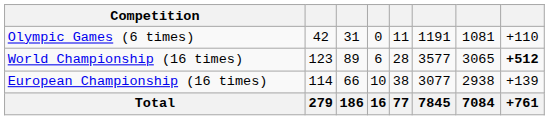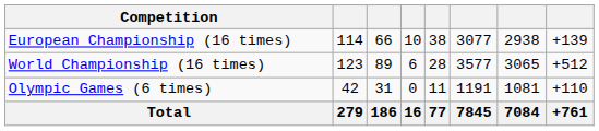 <table class="wikitable" width=520 style="text-align: center;">
 <tr>
 <th>Competition</th>
 <th width="15"></th>
 <th width="15"></th>
 <th width="15"></th>
 <th width="15"></th>
 <th></th>
 <th></th>
 <th></th>
 </tr>
 <tr>
-<td align=left><a href='#'>Olympic Games</a> (6 times)</td>
-<td>42</td>
-<td>31</td>
-<td>0</td>
-<td>11</td>
-<td>1191</td>
-<td>1081</td>
-<td>+110</td>
+<td align=left><a href='#'>European Championship</a> (16 times)</td>
+<td>114</td>
+<td>66</td>
+<td>10</td>
+<td>38</td>
+<td>3077</td>
+<td>2938</td>
+<td>+139</td>
 </tr>
 <tr>
 <td align=left><a href='#'>World Championship</a> (16 times)</td>
 <td>123</td>
 <td>89</td>
 <td>6</td>
 <td>28</td>
 <td>3577</td>
 <td>3065</td>
-<td><strong>+512</strong></td>
+<td>+512</td>
 </tr>
 <tr>
-<td align=left><a href='#'>European Championship</a> (16 times)</td>
-<td>114</td>
-<td>66</td>
-<td>10</td>
-<td>38</td>
-<td>3077</td>
-<td>2938</td>
-<td>+139</td>
+<td align=left><a href='#'>Olympic Games</a> (6 times)</td>
+<td>42</td>
+<td>31</td>
+<td>0</td>
+<td>11</td>
+<td>1191</td>
+<td>1081</td>
+<td>+110</td>
 </tr>
 <tr>
 <th>Total</th>
 <th>279</th>
 <th>186</th>
 <th>16</th>
 <th>77</th>
 <th>7845</th>
 <th>7084</th>
 <th>+761</th>
 </tr>
 </table>
